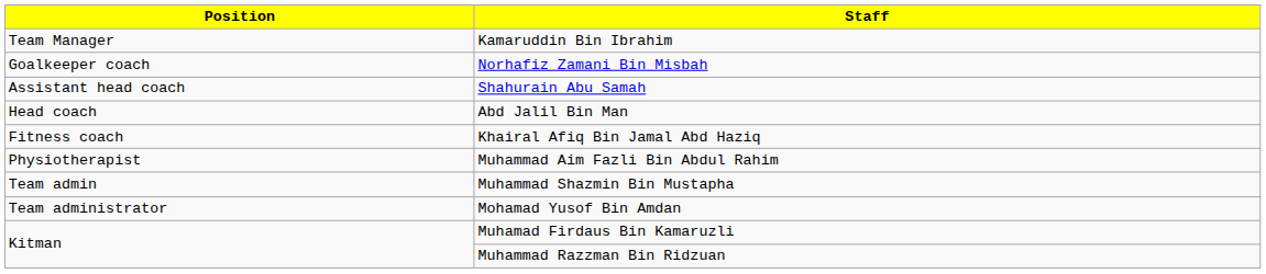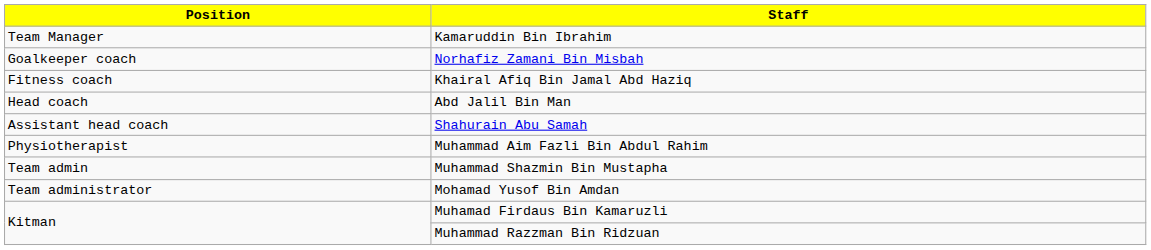 <table class="wikitable" style=width:70%>
 <tr>
 <th style="background:Yellow; color:Black;">Position</th>
 <th style="background:Yellow; color:Black;">Staff</th>
 </tr>
 <tr>
 <td>Team Manager</td>
 <td> Kamaruddin Bin Ibrahim</td>
 </tr>
 <tr>
 <td>Goalkeeper coach</td>
 <td> <a href='#'>Norhafiz Zamani Bin Misbah</a></td>
 </tr>
 <tr>
-<td>Assistant head coach</td>
-<td> <a href='#'>Shahurain Abu Samah</a></td>
+<td>Fitness coach</td>
+<td> Khairal Afiq Bin Jamal Abd Haziq</td>
 </tr>
 <tr>
 <td>Head coach</td>
 <td> Abd Jalil Bin Man</td>
 </tr>
 <tr>
-<td>Fitness coach</td>
-<td> Khairal Afiq Bin Jamal Abd Haziq</td>
+<td>Assistant head coach</td>
+<td> <a href='#'>Shahurain Abu Samah</a></td>
 </tr>
 <tr>
 <td>Physiotherapist</td>
 <td> Muhammad Aim Fazli Bin Abdul Rahim</td>
 </tr>
 <tr>
 <td>Team admin</td>
 <td> Muhammad Shazmin Bin Mustapha</td>
 </tr>
 <tr>
 <td>Team administrator</td>
 <td> Mohamad Yusof Bin Amdan</td>
 </tr>
 <tr>
 <td rowspan="2">Kitman</td>
 <td> Muhamad Firdaus Bin Kamaruzli</td>
 </tr>
 <tr>
 <td> Muhammad Razzman Bin Ridzuan</td>
 </tr>
 </table>
